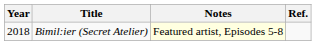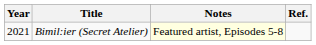 <table class="wikitable plainrowheaders" style="text-align:left;">
 <tr>
 <th>Year</th>
 <th>Title</th>
 <th>Notes</th>
 <th>Ref.</th>
 </tr>
 <tr>
-<td>2018</td>
+<td>2021</td>
 <td><em>Bimil:ier (Secret Atelier)</em></td>
 <td style="background: lightyellow;">Featured artist, Episodes 5-8</td>
 <td></td>
 </tr>
 </table>
